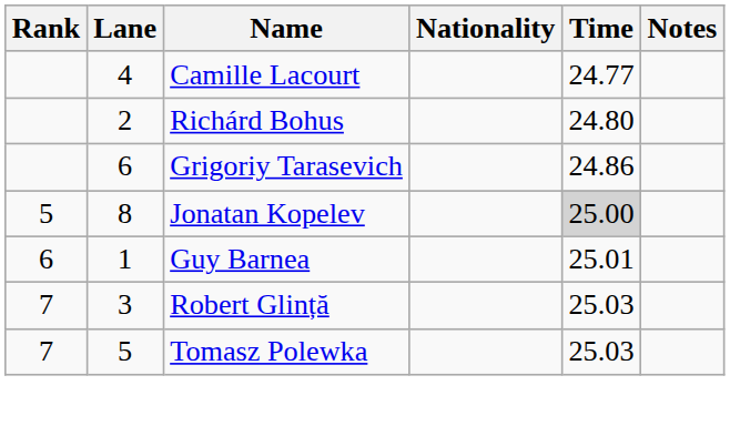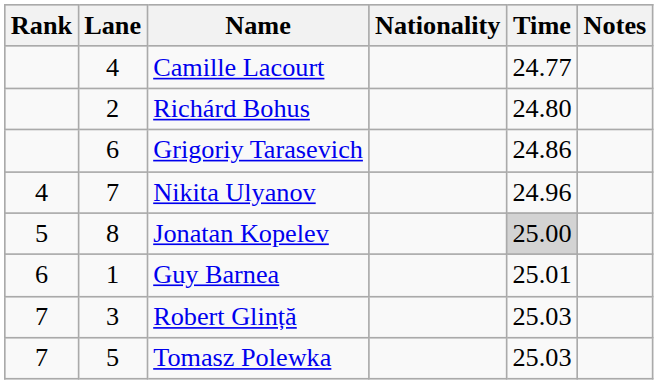 <table class="wikitable sortable" style="text-align:center">
 <tr>
 <th>Rank</th>
 <th>Lane</th>
 <th>Name</th>
 <th>Nationality</th>
 <th>Time</th>
 <th>Notes</th>
 </tr>
 <tr>
 <td></td>
 <td>4</td>
 <td align=left><a href='#'>Camille Lacourt</a></td>
 <td align=left></td>
 <td>24.77</td>
 <td></td>
 </tr>
 <tr>
 <td></td>
 <td>2</td>
 <td align=left><a href='#'>Richárd Bohus</a></td>
 <td align=left></td>
 <td>24.80</td>
 <td></td>
 </tr>
 <tr>
 <td></td>
 <td>6</td>
 <td align=left><a href='#'>Grigoriy Tarasevich</a></td>
 <td align=left></td>
 <td>24.86</td>
+<td></td>
+</tr>
+<tr>
+<td>4</td>
+<td>7</td>
+<td align=left><a href='#'>Nikita Ulyanov</a></td>
+<td align=left></td>
+<td>24.96</td>
 <td></td>
 </tr>
 <tr>
 <td>5</td>
 <td>8</td>
 <td align=left><a href='#'>Jonatan Kopelev</a></td>
 <td align=left></td>
 <td style="background: lightgrey;">25.00</td>
 <td></td>
 </tr>
 <tr>
 <td>6</td>
 <td>1</td>
 <td align=left><a href='#'>Guy Barnea</a></td>
 <td align=left></td>
 <td>25.01</td>
 <td></td>
 </tr>
 <tr>
 <td>7</td>
 <td>3</td>
 <td align=left><a href='#'>Robert Glință</a></td>
 <td align=left></td>
 <td>25.03</td>
 <td></td>
 </tr>
 <tr>
 <td>7</td>
 <td>5</td>
 <td align=left><a href='#'>Tomasz Polewka</a></td>
 <td align=left></td>
 <td>25.03</td>
 <td></td>
 </tr>
 </table>
